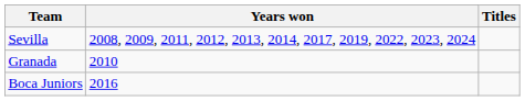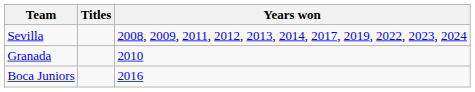 <table class="wikitable">
 <tr>
 <th>Team</th>
+<th>Titles</th>
 <th>Years won</th>
-<th>Titles</th>
 </tr>
 <tr>
 <td> <a href='#'>Sevilla</a></td>
+<td></td>
 <td><a href='#'>2008</a>, <a href='#'>2009</a>, <a href='#'>2011</a>, <a href='#'>2012</a>, <a href='#'>2013</a>, <a href='#'>2014</a>, <a href='#'>2017</a>, <a href='#'>2019</a>, <a href='#'>2022</a>, <a href='#'>2023</a>, <a href='#'>2024</a></td>
-<td></td>
 </tr>
 <tr>
 <td> <a href='#'>Granada</a></td>
+<td></td>
 <td><a href='#'>2010</a></td>
-<td></td>
 </tr>
 <tr>
 <td> <a href='#'>Boca Juniors</a></td>
+<td></td>
 <td><a href='#'>2016</a></td>
-<td></td>
 </tr>
 </table>
